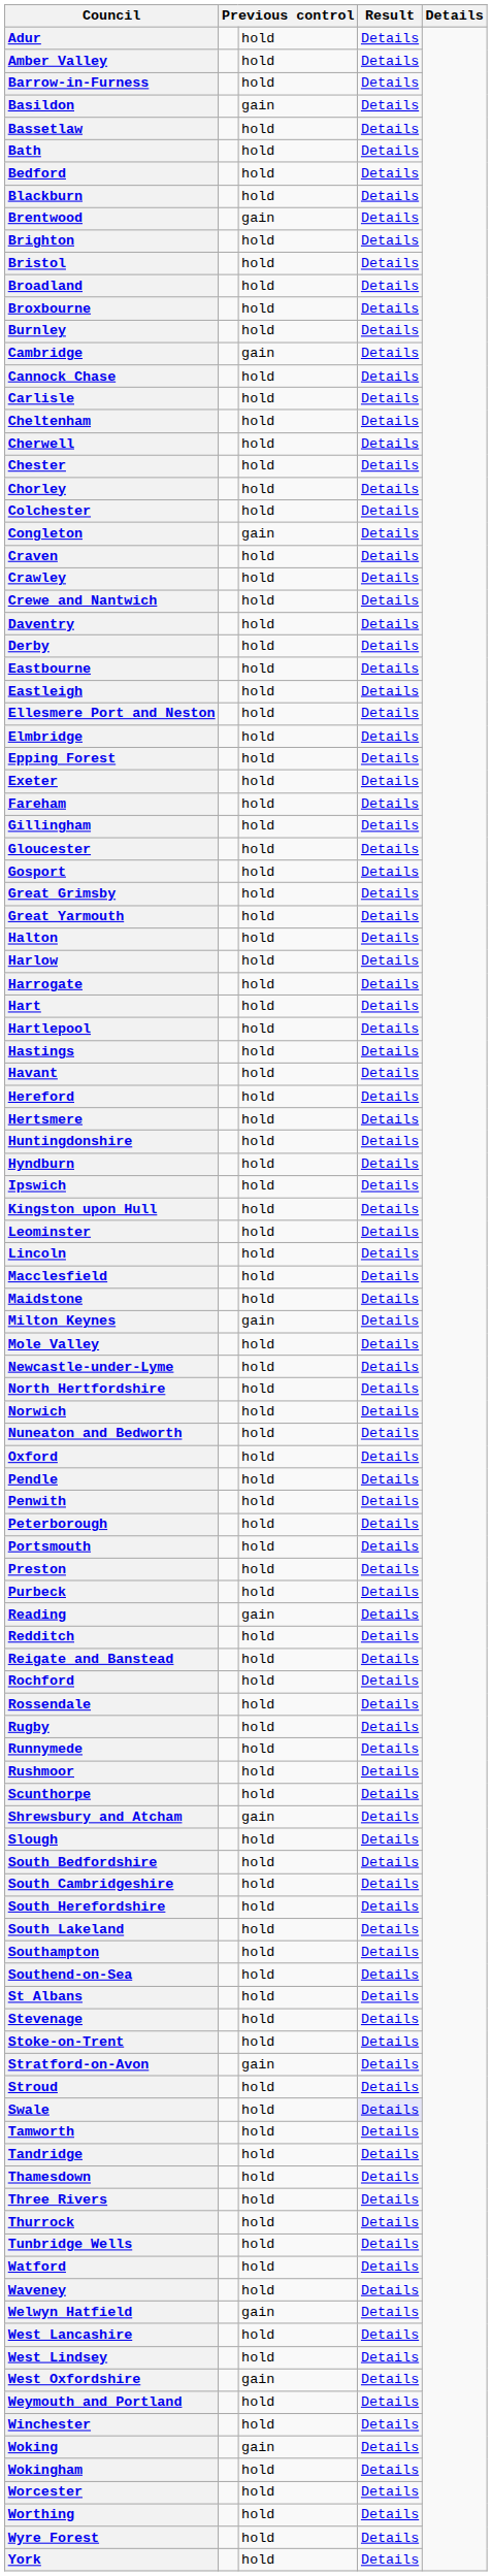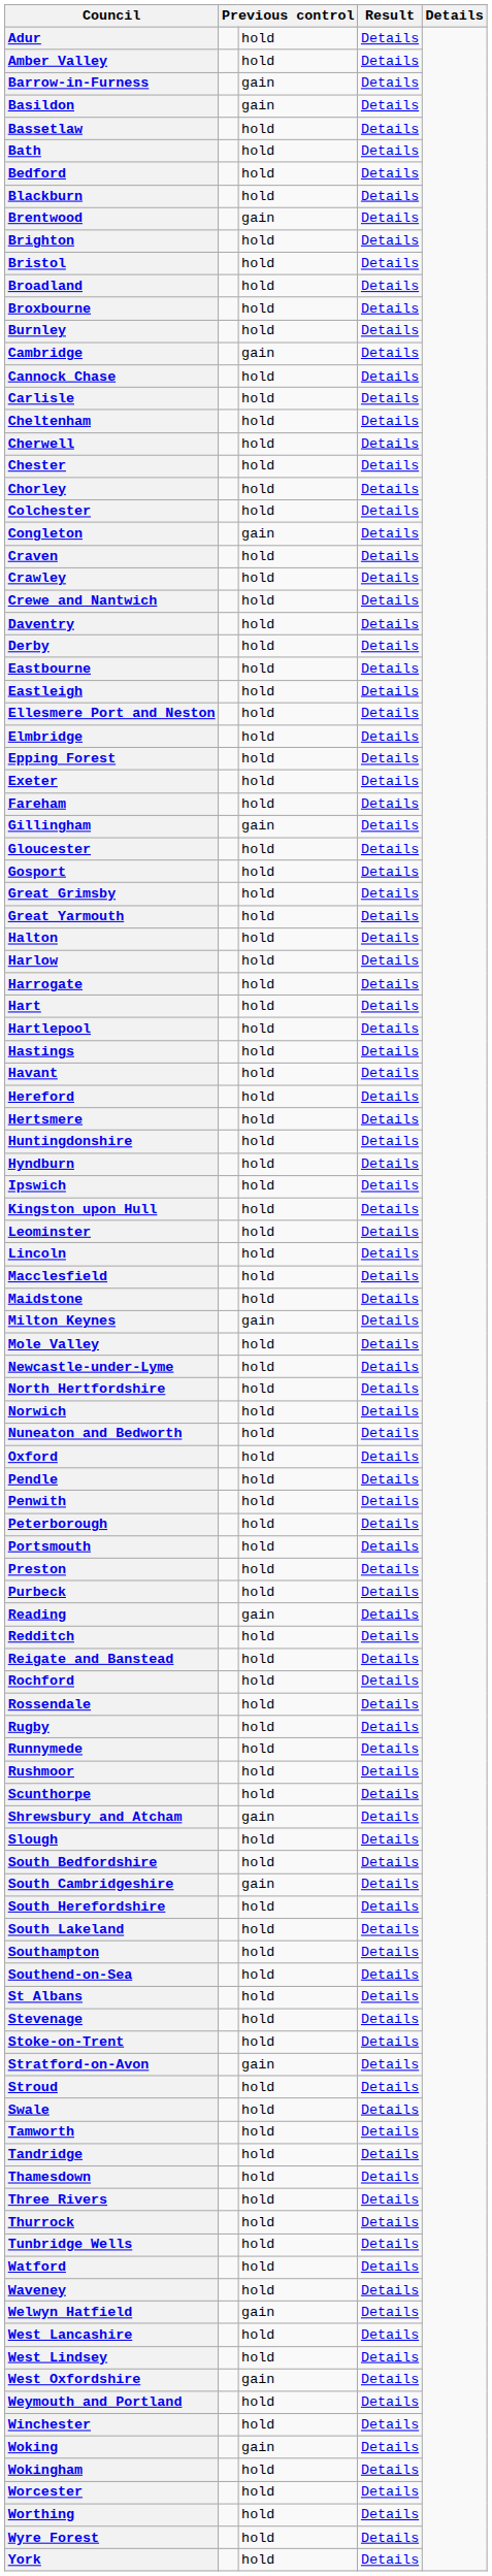 <table class="wikitable sortable" border="1">
 <tr>
 <th scope="col">Council</th>
 <th colspan=2>Previous control</th>
 <th colspan=2>Result</th>
 <th class="unsortable" scope="col">Details</th>
 </tr>
 <tr>
 <th scope="row" style="text-align: left;"><a href='#'>Adur</a></th>
 <td></td>
 <td> hold</td>
 <td><a href='#'>Details</a></td>
 </tr>
 <tr>
 <th scope="row" style="text-align: left;"><a href='#'>Amber Valley</a></th>
 <td></td>
 <td> hold</td>
 <td><a href='#'>Details</a></td>
 </tr>
 <tr>
 <th scope="row" style="text-align: left;"><a href='#'>Barrow-in-Furness</a></th>
 <td></td>
-<td> hold</td>
+<td> gain</td>
 <td><a href='#'>Details</a></td>
 </tr>
 <tr>
 <th scope="row" style="text-align: left;"><a href='#'>Basildon</a></th>
 <td></td>
 <td> gain</td>
 <td><a href='#'>Details</a></td>
 </tr>
 <tr>
 <th scope="row" style="text-align: left;"><a href='#'>Bassetlaw</a></th>
 <td></td>
 <td> hold</td>
 <td><a href='#'>Details</a></td>
 </tr>
 <tr>
 <th scope="row" style="text-align: left;"><a href='#'>Bath</a></th>
 <td></td>
 <td> hold</td>
 <td><a href='#'>Details</a></td>
 </tr>
 <tr>
 <th scope="row" style="text-align: left;"><a href='#'>Bedford</a></th>
 <td></td>
 <td> hold</td>
 <td><a href='#'>Details</a></td>
 </tr>
 <tr>
 <th scope="row" style="text-align: left;"><a href='#'>Blackburn</a></th>
 <td></td>
 <td> hold</td>
 <td><a href='#'>Details</a></td>
 </tr>
 <tr>
 <th scope="row" style="text-align: left;"><a href='#'>Brentwood</a></th>
 <td></td>
 <td> gain</td>
 <td><a href='#'>Details</a></td>
 </tr>
 <tr>
 <th scope="row" style="text-align: left;"><a href='#'>Brighton</a></th>
 <td></td>
 <td> hold</td>
 <td><a href='#'>Details</a></td>
 </tr>
 <tr>
 <th scope="row" style="text-align: left;"><a href='#'>Bristol</a></th>
 <td></td>
 <td> hold</td>
 <td><a href='#'>Details</a></td>
 </tr>
 <tr>
 <th scope="row" style="text-align: left;"><a href='#'>Broadland</a></th>
 <td></td>
 <td> hold</td>
 <td><a href='#'>Details</a></td>
 </tr>
 <tr>
 <th scope="row" style="text-align: left;"><a href='#'>Broxbourne</a></th>
 <td></td>
 <td> hold</td>
 <td><a href='#'>Details</a></td>
 </tr>
 <tr>
 <th scope="row" style="text-align: left;"><a href='#'>Burnley</a></th>
 <td></td>
 <td> hold</td>
 <td><a href='#'>Details</a></td>
 </tr>
 <tr>
 <th scope="row" style="text-align: left;"><a href='#'>Cambridge</a></th>
 <td></td>
 <td> gain</td>
 <td><a href='#'>Details</a></td>
 </tr>
 <tr>
 <th scope="row" style="text-align: left;"><a href='#'>Cannock Chase</a></th>
 <td></td>
 <td> hold</td>
 <td><a href='#'>Details</a></td>
 </tr>
 <tr>
 <th scope="row" style="text-align: left;"><a href='#'>Carlisle</a></th>
 <td></td>
 <td> hold</td>
 <td><a href='#'>Details</a></td>
 </tr>
 <tr>
 <th scope="row" style="text-align: left;"><a href='#'>Cheltenham</a></th>
 <td></td>
 <td> hold</td>
 <td><a href='#'>Details</a></td>
 </tr>
 <tr>
 <th scope="row" style="text-align: left;"><a href='#'>Cherwell</a></th>
 <td></td>
 <td> hold</td>
 <td><a href='#'>Details</a></td>
 </tr>
 <tr>
 <th scope="row" style="text-align: left;"><a href='#'>Chester</a></th>
 <td></td>
 <td> hold</td>
 <td><a href='#'>Details</a></td>
 </tr>
 <tr>
 <th scope="row" style="text-align: left;"><a href='#'>Chorley</a></th>
 <td></td>
 <td> hold</td>
 <td><a href='#'>Details</a></td>
 </tr>
 <tr>
 <th scope="row" style="text-align: left;"><a href='#'>Colchester</a></th>
 <td></td>
 <td> hold</td>
 <td><a href='#'>Details</a></td>
 </tr>
 <tr>
 <th scope="row" style="text-align: left;"><a href='#'>Congleton</a></th>
 <td></td>
 <td> gain</td>
 <td><a href='#'>Details</a></td>
 </tr>
 <tr>
 <th scope="row" style="text-align: left;"><a href='#'>Craven</a></th>
 <td></td>
 <td> hold</td>
 <td><a href='#'>Details</a></td>
 </tr>
 <tr>
 <th scope="row" style="text-align: left;"><a href='#'>Crawley</a></th>
 <td></td>
 <td> hold</td>
 <td><a href='#'>Details</a></td>
 </tr>
 <tr>
 <th scope="row" style="text-align: left;"><a href='#'>Crewe and Nantwich</a></th>
 <td></td>
 <td> hold</td>
 <td><a href='#'>Details</a></td>
 </tr>
 <tr>
 <th scope="row" style="text-align: left;"><a href='#'>Daventry</a></th>
 <td></td>
 <td> hold</td>
 <td><a href='#'>Details</a></td>
 </tr>
 <tr>
 <th scope="row" style="text-align: left;"><a href='#'>Derby</a></th>
 <td></td>
 <td> hold</td>
 <td><a href='#'>Details</a></td>
 </tr>
 <tr>
 <th scope="row" style="text-align: left;"><a href='#'>Eastbourne</a></th>
 <td></td>
 <td> hold</td>
 <td><a href='#'>Details</a></td>
 </tr>
 <tr>
 <th scope="row" style="text-align: left;"><a href='#'>Eastleigh</a></th>
 <td></td>
 <td> hold</td>
 <td><a href='#'>Details</a></td>
 </tr>
 <tr>
 <th scope="row" style="text-align: left;"><a href='#'>Ellesmere Port and Neston</a></th>
 <td></td>
 <td> hold</td>
 <td><a href='#'>Details</a></td>
 </tr>
 <tr>
 <th scope="row" style="text-align: left;"><a href='#'>Elmbridge</a></th>
 <td></td>
 <td> hold</td>
 <td><a href='#'>Details</a></td>
 </tr>
 <tr>
 <th scope="row" style="text-align: left;"><a href='#'>Epping Forest</a></th>
 <td></td>
 <td> hold</td>
 <td><a href='#'>Details</a></td>
 </tr>
 <tr>
 <th scope="row" style="text-align: left;"><a href='#'>Exeter</a></th>
 <td></td>
 <td> hold</td>
 <td><a href='#'>Details</a></td>
 </tr>
 <tr>
 <th scope="row" style="text-align: left;"><a href='#'>Fareham</a></th>
 <td></td>
 <td> hold</td>
 <td><a href='#'>Details</a></td>
 </tr>
 <tr>
 <th scope="row" style="text-align: left;"><a href='#'>Gillingham</a></th>
 <td></td>
-<td> hold</td>
+<td> gain</td>
 <td><a href='#'>Details</a></td>
 </tr>
 <tr>
 <th scope="row" style="text-align: left;"><a href='#'>Gloucester</a></th>
 <td></td>
 <td> hold</td>
 <td><a href='#'>Details</a></td>
 </tr>
 <tr>
 <th scope="row" style="text-align: left;"><a href='#'>Gosport</a></th>
 <td></td>
 <td> hold</td>
 <td><a href='#'>Details</a></td>
 </tr>
 <tr>
 <th scope="row" style="text-align: left;"><a href='#'>Great Grimsby</a></th>
 <td></td>
 <td> hold</td>
 <td><a href='#'>Details</a></td>
 </tr>
 <tr>
 <th scope="row" style="text-align: left;"><a href='#'>Great Yarmouth</a></th>
 <td></td>
 <td> hold</td>
 <td><a href='#'>Details</a></td>
 </tr>
 <tr>
 <th scope="row" style="text-align: left;"><a href='#'>Halton</a></th>
 <td></td>
 <td> hold</td>
 <td><a href='#'>Details</a></td>
 </tr>
 <tr>
 <th scope="row" style="text-align: left;"><a href='#'>Harlow</a></th>
 <td></td>
 <td> hold</td>
 <td><a href='#'>Details</a></td>
 </tr>
 <tr>
 <th scope="row" style="text-align: left;"><a href='#'>Harrogate</a></th>
 <td></td>
 <td> hold</td>
 <td><a href='#'>Details</a></td>
 </tr>
 <tr>
 <th scope="row" style="text-align: left;"><a href='#'>Hart</a></th>
 <td></td>
 <td> hold</td>
 <td><a href='#'>Details</a></td>
 </tr>
 <tr>
 <th scope="row" style="text-align: left;"><a href='#'>Hartlepool</a></th>
 <td></td>
 <td> hold</td>
 <td><a href='#'>Details</a></td>
 </tr>
 <tr>
 <th scope="row" style="text-align: left;"><a href='#'>Hastings</a></th>
 <td></td>
 <td> hold</td>
 <td><a href='#'>Details</a></td>
 </tr>
 <tr>
 <th scope="row" style="text-align: left;"><a href='#'>Havant</a></th>
 <td></td>
 <td> hold</td>
 <td><a href='#'>Details</a></td>
 </tr>
 <tr>
 <th scope="row" style="text-align: left;"><a href='#'>Hereford</a></th>
 <td></td>
 <td> hold</td>
 <td><a href='#'>Details</a></td>
 </tr>
 <tr>
 <th scope="row" style="text-align: left;"><a href='#'>Hertsmere</a></th>
 <td></td>
 <td> hold</td>
 <td><a href='#'>Details</a></td>
 </tr>
 <tr>
 <th scope="row" style="text-align: left;"><a href='#'>Huntingdonshire</a></th>
 <td></td>
 <td> hold</td>
 <td><a href='#'>Details</a></td>
 </tr>
 <tr>
 <th scope="row" style="text-align: left;"><a href='#'>Hyndburn</a></th>
 <td></td>
 <td> hold</td>
 <td><a href='#'>Details</a></td>
 </tr>
 <tr>
 <th scope="row" style="text-align: left;"><a href='#'>Ipswich</a></th>
 <td></td>
 <td> hold</td>
 <td><a href='#'>Details</a></td>
 </tr>
 <tr>
 <th scope="row" style="text-align: left;"><a href='#'>Kingston upon Hull</a></th>
 <td></td>
 <td> hold</td>
 <td><a href='#'>Details</a></td>
 </tr>
 <tr>
 <th scope="row" style="text-align: left;"><a href='#'>Leominster</a></th>
 <td></td>
 <td> hold</td>
 <td><a href='#'>Details</a></td>
 </tr>
 <tr>
 <th scope="row" style="text-align: left;"><a href='#'>Lincoln</a></th>
 <td></td>
 <td> hold</td>
 <td><a href='#'>Details</a></td>
 </tr>
 <tr>
 <th scope="row" style="text-align: left;"><a href='#'>Macclesfield</a></th>
 <td></td>
 <td> hold</td>
 <td><a href='#'>Details</a></td>
 </tr>
 <tr>
 <th scope="row" style="text-align: left;"><a href='#'>Maidstone</a></th>
 <td></td>
 <td> hold</td>
 <td><a href='#'>Details</a></td>
 </tr>
 <tr>
 <th scope="row" style="text-align: left;"><a href='#'>Milton Keynes</a></th>
 <td></td>
 <td> gain</td>
 <td><a href='#'>Details</a></td>
 </tr>
 <tr>
 <th scope="row" style="text-align: left;"><a href='#'>Mole Valley</a></th>
 <td></td>
 <td> hold</td>
 <td><a href='#'>Details</a></td>
 </tr>
 <tr>
 <th scope="row" style="text-align: left;"><a href='#'>Newcastle-under-Lyme</a></th>
 <td></td>
 <td> hold</td>
 <td><a href='#'>Details</a></td>
 </tr>
 <tr>
 <th scope="row" style="text-align: left;"><a href='#'>North Hertfordshire</a></th>
 <td></td>
 <td> hold</td>
 <td><a href='#'>Details</a></td>
 </tr>
 <tr>
 <th scope="row" style="text-align: left;"><a href='#'>Norwich</a></th>
 <td></td>
 <td> hold</td>
 <td><a href='#'>Details</a></td>
 </tr>
 <tr>
 <th scope="row" style="text-align: left;"><a href='#'>Nuneaton and Bedworth</a></th>
 <td></td>
 <td> hold</td>
 <td><a href='#'>Details</a></td>
 </tr>
 <tr>
 <th scope="row" style="text-align: left;"><a href='#'>Oxford</a></th>
 <td></td>
 <td> hold</td>
 <td><a href='#'>Details</a></td>
 </tr>
 <tr>
 <th scope="row" style="text-align: left;"><a href='#'>Pendle</a></th>
 <td></td>
 <td> hold</td>
 <td><a href='#'>Details</a></td>
 </tr>
 <tr>
 <th scope="row" style="text-align: left;"><a href='#'>Penwith</a></th>
 <td></td>
 <td> hold</td>
 <td><a href='#'>Details</a></td>
 </tr>
 <tr>
 <th scope="row" style="text-align: left;"><a href='#'>Peterborough</a></th>
 <td></td>
 <td> hold</td>
 <td><a href='#'>Details</a></td>
 </tr>
 <tr>
 <th scope="row" style="text-align: left;"><a href='#'>Portsmouth</a></th>
 <td></td>
 <td> hold</td>
 <td><a href='#'>Details</a></td>
 </tr>
 <tr>
 <th scope="row" style="text-align: left;"><a href='#'>Preston</a></th>
 <td></td>
 <td> hold</td>
 <td><a href='#'>Details</a></td>
 </tr>
 <tr>
 <th scope="row" style="text-align: left;"><a href='#'>Purbeck</a></th>
 <td></td>
 <td> hold</td>
 <td><a href='#'>Details</a></td>
 </tr>
 <tr>
 <th scope="row" style="text-align: left;"><a href='#'>Reading</a></th>
 <td></td>
 <td> gain</td>
 <td><a href='#'>Details</a></td>
 </tr>
 <tr>
 <th scope="row" style="text-align: left;"><a href='#'>Redditch</a></th>
 <td></td>
 <td> hold</td>
 <td><a href='#'>Details</a></td>
 </tr>
 <tr>
 <th scope="row" style="text-align: left;"><a href='#'>Reigate and Banstead</a></th>
 <td></td>
 <td> hold</td>
 <td><a href='#'>Details</a></td>
 </tr>
 <tr>
 <th scope="row" style="text-align: left;"><a href='#'>Rochford</a></th>
 <td></td>
 <td> hold</td>
 <td><a href='#'>Details</a></td>
 </tr>
 <tr>
 <th scope="row" style="text-align: left;"><a href='#'>Rossendale</a></th>
 <td></td>
 <td> hold</td>
 <td><a href='#'>Details</a></td>
 </tr>
 <tr>
 <th scope="row" style="text-align: left;"><a href='#'>Rugby</a></th>
 <td></td>
 <td> hold</td>
 <td><a href='#'>Details</a></td>
 </tr>
 <tr>
 <th scope="row" style="text-align: left;"><a href='#'>Runnymede</a></th>
 <td></td>
 <td> hold</td>
 <td><a href='#'>Details</a></td>
 </tr>
 <tr>
 <th scope="row" style="text-align: left;"><a href='#'>Rushmoor</a></th>
 <td></td>
 <td> hold</td>
 <td><a href='#'>Details</a></td>
 </tr>
 <tr>
 <th scope="row" style="text-align: left;"><a href='#'>Scunthorpe</a></th>
 <td></td>
 <td> hold</td>
 <td><a href='#'>Details</a></td>
 </tr>
 <tr>
 <th scope="row" style="text-align: left;"><a href='#'>Shrewsbury and Atcham</a></th>
 <td></td>
 <td> gain</td>
 <td><a href='#'>Details</a></td>
 </tr>
 <tr>
 <th scope="row" style="text-align: left;"><a href='#'>Slough</a></th>
 <td></td>
 <td> hold</td>
 <td><a href='#'>Details</a></td>
 </tr>
 <tr>
 <th scope="row" style="text-align: left;"><a href='#'>South Bedfordshire</a></th>
 <td></td>
 <td> hold</td>
 <td><a href='#'>Details</a></td>
 </tr>
 <tr>
 <th scope="row" style="text-align: left;"><a href='#'>South Cambridgeshire</a></th>
 <td></td>
-<td> hold</td>
+<td> gain</td>
 <td><a href='#'>Details</a></td>
 </tr>
 <tr>
 <th scope="row" style="text-align: left;"><a href='#'>South Herefordshire</a></th>
 <td></td>
 <td> hold</td>
 <td><a href='#'>Details</a></td>
 </tr>
 <tr>
 <th scope="row" style="text-align: left;"><a href='#'>South Lakeland</a></th>
 <td></td>
 <td> hold</td>
 <td><a href='#'>Details</a></td>
 </tr>
 <tr>
 <th scope="row" style="text-align: left;"><a href='#'>Southampton</a></th>
 <td></td>
 <td> hold</td>
 <td><a href='#'>Details</a></td>
 </tr>
 <tr>
 <th scope="row" style="text-align: left;"><a href='#'>Southend-on-Sea</a></th>
 <td></td>
 <td> hold</td>
 <td><a href='#'>Details</a></td>
 </tr>
 <tr>
 <th scope="row" style="text-align: left;"><a href='#'>St Albans</a></th>
 <td></td>
 <td> hold</td>
 <td><a href='#'>Details</a></td>
 </tr>
 <tr>
 <th scope="row" style="text-align: left;"><a href='#'>Stevenage</a></th>
 <td></td>
 <td> hold</td>
 <td><a href='#'>Details</a></td>
 </tr>
 <tr>
 <th scope="row" style="text-align: left;"><a href='#'>Stoke-on-Trent</a></th>
 <td></td>
 <td> hold</td>
 <td><a href='#'>Details</a></td>
 </tr>
 <tr>
 <th scope="row" style="text-align: left;"><a href='#'>Stratford-on-Avon</a></th>
 <td></td>
 <td> gain</td>
 <td><a href='#'>Details</a></td>
 </tr>
 <tr>
 <th scope="row" style="text-align: left;"><a href='#'>Stroud</a></th>
 <td></td>
 <td> hold</td>
 <td><a href='#'>Details</a></td>
 </tr>
 <tr>
 <th scope="row" style="text-align: left;"><a href='#'>Swale</a></th>
 <td></td>
 <td> hold</td>
-<td style="background: lavender;"><a href='#'>Details</a></td>
+<td><a href='#'>Details</a></td>
 </tr>
 <tr>
 <th scope="row" style="text-align: left;"><a href='#'>Tamworth</a></th>
 <td></td>
 <td> hold</td>
 <td><a href='#'>Details</a></td>
 </tr>
 <tr>
 <th scope="row" style="text-align: left;"><a href='#'>Tandridge</a></th>
 <td></td>
 <td> hold</td>
 <td><a href='#'>Details</a></td>
 </tr>
 <tr>
 <th scope="row" style="text-align: left;"><a href='#'>Thamesdown</a></th>
 <td></td>
 <td> hold</td>
 <td><a href='#'>Details</a></td>
 </tr>
 <tr>
 <th scope="row" style="text-align: left;"><a href='#'>Three Rivers</a></th>
 <td></td>
 <td> hold</td>
 <td><a href='#'>Details</a></td>
 </tr>
 <tr>
 <th scope="row" style="text-align: left;"><a href='#'>Thurrock</a></th>
 <td></td>
 <td> hold</td>
 <td><a href='#'>Details</a></td>
 </tr>
 <tr>
 <th scope="row" style="text-align: left;"><a href='#'>Tunbridge Wells</a></th>
 <td></td>
 <td> hold</td>
 <td><a href='#'>Details</a></td>
 </tr>
 <tr>
 <th scope="row" style="text-align: left;"><a href='#'>Watford</a></th>
 <td></td>
 <td> hold</td>
 <td><a href='#'>Details</a></td>
 </tr>
 <tr>
 <th scope="row" style="text-align: left;"><a href='#'>Waveney</a></th>
 <td></td>
 <td> hold</td>
 <td><a href='#'>Details</a></td>
 </tr>
 <tr>
 <th scope="row" style="text-align: left;"><a href='#'>Welwyn Hatfield</a></th>
 <td></td>
 <td> gain</td>
 <td><a href='#'>Details</a></td>
 </tr>
 <tr>
 <th scope="row" style="text-align: left;"><a href='#'>West Lancashire</a></th>
 <td></td>
 <td> hold</td>
 <td><a href='#'>Details</a></td>
 </tr>
 <tr>
 <th scope="row" style="text-align: left;"><a href='#'>West Lindsey</a></th>
 <td></td>
 <td> hold</td>
 <td><a href='#'>Details</a></td>
 </tr>
 <tr>
 <th scope="row" style="text-align: left;"><a href='#'>West Oxfordshire</a></th>
 <td></td>
 <td> gain</td>
 <td><a href='#'>Details</a></td>
 </tr>
 <tr>
 <th scope="row" style="text-align: left;"><a href='#'>Weymouth and Portland</a></th>
 <td></td>
 <td> hold</td>
 <td><a href='#'>Details</a></td>
 </tr>
 <tr>
 <th scope="row" style="text-align: left;"><a href='#'>Winchester</a></th>
 <td></td>
 <td> hold</td>
 <td><a href='#'>Details</a></td>
 </tr>
 <tr>
 <th scope="row" style="text-align: left;"><a href='#'>Woking</a></th>
 <td></td>
 <td> gain</td>
 <td><a href='#'>Details</a></td>
 </tr>
 <tr>
 <th scope="row" style="text-align: left;"><a href='#'>Wokingham</a></th>
 <td></td>
 <td> hold</td>
 <td><a href='#'>Details</a></td>
 </tr>
 <tr>
 <th scope="row" style="text-align: left;"><a href='#'>Worcester</a></th>
 <td></td>
 <td> hold</td>
 <td><a href='#'>Details</a></td>
 </tr>
 <tr>
 <th scope="row" style="text-align: left;"><a href='#'>Worthing</a></th>
 <td></td>
 <td> hold</td>
 <td><a href='#'>Details</a></td>
 </tr>
 <tr>
 <th scope="row" style="text-align: left;"><a href='#'>Wyre Forest</a></th>
 <td></td>
 <td> hold</td>
 <td><a href='#'>Details</a></td>
 </tr>
 <tr>
 <th scope="row" style="text-align: left;"><a href='#'>York</a></th>
 <td></td>
 <td> hold</td>
 <td><a href='#'>Details</a></td>
 </tr>
 </table>
